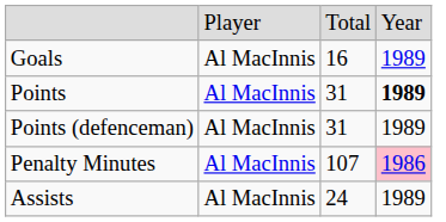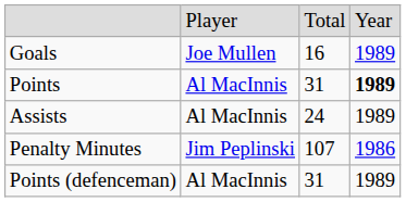 <table class="wikitable">
 <tr bgcolor="#dddddd">
 <td></td>
 <td>Player</td>
 <td>Total</td>
 <td>Year</td>
 </tr>
 <tr>
 <td>Goals</td>
-<td>Al MacInnis</td>
+<td><a href='#'>Joe Mullen</a></td>
 <td>16</td>
 <td><a href='#'>1989</a></td>
 </tr>
 <tr>
 <td>Points</td>
 <td><a href='#'>Al MacInnis</a></td>
 <td>31</td>
 <td><strong>1989</strong></td>
 </tr>
 <tr>
+<td>Assists</td>
+<td>Al MacInnis</td>
+<td>24</td>
+<td>1989</td>
+</tr>
+<tr>
+<td>Penalty Minutes</td>
+<td><a href='#'>Jim Peplinski</a></td>
+<td>107</td>
+<td><a href='#'>1986</a></td>
+</tr>
+<tr>
 <td>Points (defenceman)</td>
 <td>Al MacInnis</td>
 <td>31</td>
 <td>1989</td>
 </tr>
-<tr>
-<td>Penalty Minutes</td>
-<td><a href='#'>Al MacInnis</a></td>
-<td>107</td>
-<td style="background: pink;"><a href='#'>1986</a></td>
-</tr>
-<tr>
-<td>Assists</td>
-<td>Al MacInnis</td>
-<td>24</td>
-<td>1989</td>
-</tr>
 </table>
